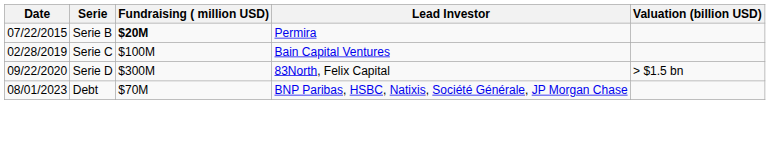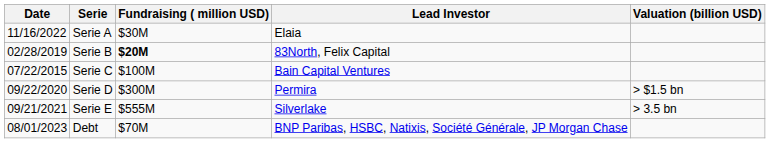 <table class="wikitable">
 <tr>
 <th>Date</th>
 <th>Serie</th>
 <th>Fundraising ( million USD)</th>
 <th>Lead Investor</th>
 <th>Valuation (billion USD)</th>
 </tr>
 <tr>
-<td>07/22/2015</td>
-<td>Serie B</td>
-<td><strong>$20M</strong></td>
-<td><a href='#'>Permira</a></td>
+<td>11/16/2022</td>
+<td>Serie A</td>
+<td>$30M</td>
+<td>Elaia</td>
 <td></td>
 </tr>
 <tr>
 <td>02/28/2019</td>
+<td>Serie B</td>
+<td><strong>$20M</strong></td>
+<td><a href='#'>83North</a>, Felix Capital</td>
+<td></td>
+</tr>
+<tr>
+<td>07/22/2015</td>
 <td>Serie C</td>
 <td>$100M</td>
 <td><a href='#'>Bain Capital Ventures</a></td>
 <td></td>
 </tr>
 <tr>
 <td>09/22/2020</td>
 <td>Serie D</td>
 <td>$300M</td>
-<td><a href='#'>83North</a>, Felix Capital</td>
+<td><a href='#'>Permira</a></td>
 <td>> $1.5 bn</td>
+</tr>
+<tr>
+<td>09/21/2021</td>
+<td>Serie E</td>
+<td>$555M</td>
+<td><a href='#'>Silverlake</a></td>
+<td>> 3.5 bn</td>
 </tr>
 <tr>
 <td>08/01/2023</td>
 <td>Debt</td>
 <td>$70M</td>
 <td><a href='#'>BNP Paribas</a>, <a href='#'>HSBC</a>, <a href='#'>Natixis</a>, <a href='#'>Société Générale</a>, <a href='#'>JP Morgan Chase</a></td>
 <td></td>
 </tr>
 </table>
